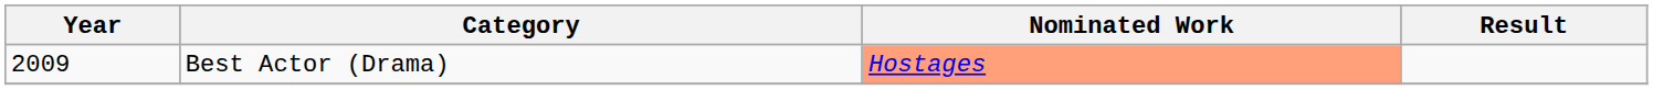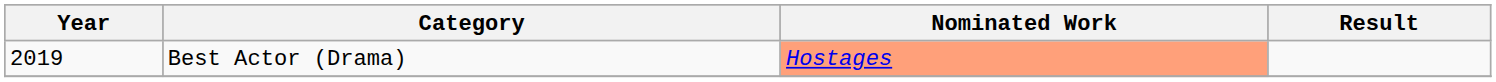 <table class="wikitable sortable" style="width: 99%;">
 <tr>
 <th>Year</th>
 <th>Category</th>
 <th>Nominated Work</th>
 <th>Result</th>
 </tr>
 <tr>
-<td rowspan="1">2009</td>
+<td rowspan="1">2019</td>
 <td rowspan="1">Best Actor (Drama)</td>
 <td style="background: lightsalmon;"><em><a href='#'>Hostages</a></em></td>
 <td></td>
 </tr>
 <tr>
 </tr>
 </table>
